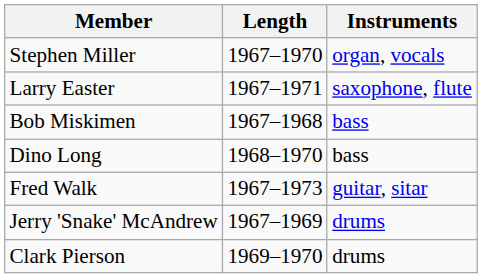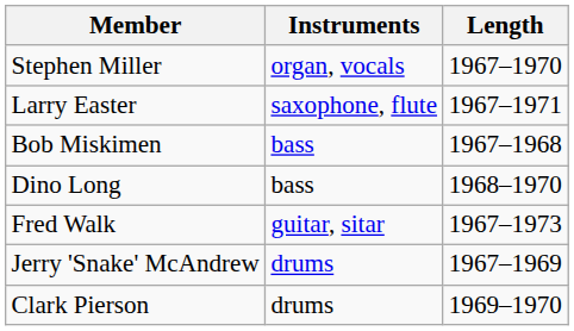 <table class="wikitable">
 <tr>
 <th>Member</th>
+<th>Instruments</th>
 <th>Length</th>
-<th>Instruments</th>
 </tr>
 <tr>
 <td>Stephen Miller</td>
+<td><a href='#'>organ</a>, <a href='#'>vocals</a></td>
 <td>1967–1970</td>
-<td><a href='#'>organ</a>, <a href='#'>vocals</a></td>
 </tr>
 <tr>
 <td>Larry Easter</td>
+<td><a href='#'>saxophone</a>, <a href='#'>flute</a></td>
 <td>1967–1971</td>
-<td><a href='#'>saxophone</a>, <a href='#'>flute</a></td>
 </tr>
 <tr>
 <td>Bob Miskimen</td>
+<td><a href='#'>bass</a></td>
 <td>1967–1968</td>
-<td><a href='#'>bass</a></td>
 </tr>
 <tr>
 <td>Dino Long</td>
+<td>bass</td>
 <td>1968–1970</td>
-<td>bass</td>
 </tr>
 <tr>
 <td>Fred Walk</td>
+<td><a href='#'>guitar</a>, <a href='#'>sitar</a></td>
 <td>1967–1973</td>
-<td><a href='#'>guitar</a>, <a href='#'>sitar</a></td>
 </tr>
 <tr>
 <td>Jerry 'Snake' McAndrew</td>
+<td><a href='#'>drums</a></td>
 <td>1967–1969</td>
-<td><a href='#'>drums</a></td>
 </tr>
 <tr>
 <td>Clark Pierson</td>
+<td>drums</td>
 <td>1969–1970</td>
-<td>drums</td>
 </tr>
 </table>
